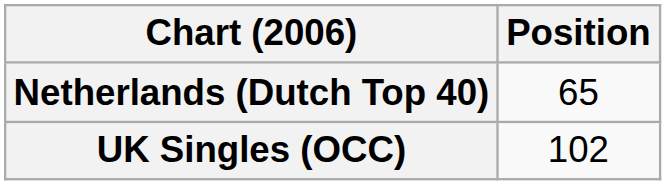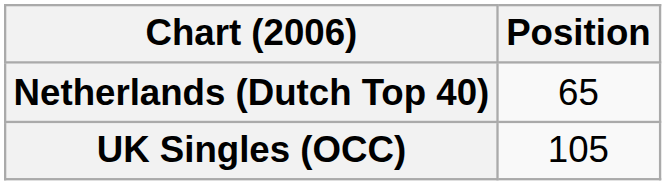 <table class="wikitable plainrowheaders" style="text-align:center">
 <tr>
 <th scope="col">Chart (2006)</th>
 <th scope="col">Position</th>
 </tr>
 <tr>
 <th scope="row">Netherlands (Dutch Top 40)</th>
 <td>65</td>
 </tr>
 <tr>
 <th scope="row">UK Singles (OCC)</th>
-<td>102</td>
+<td>105</td>
 </tr>
 </table>
